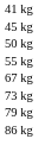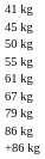 <table>
 <tr>
 <td>41 kg<br></td>
 <td></td>
 <td nowrap></td>
 <td nowrap></td>
 </tr>
 <tr>
 <td>45 kg<br></td>
 <td></td>
 <td></td>
 <td></td>
 </tr>
 <tr>
 <td>50 kg<br></td>
 <td></td>
 <td></td>
 <td></td>
 </tr>
 <tr>
 <td>55 kg<br></td>
 <td></td>
 <td></td>
 <td></td>
 </tr>
 <tr>
-<td>67 kg<br></td>
+<td>61 kg<br></td>
 <td></td>
 <td></td>
 <td></td>
 </tr>
 <tr>
-<td>73 kg<br></td>
+<td>67 kg<br></td>
 <td></td>
 <td></td>
 <td></td>
 </tr>
 <tr>
 <td>79 kg<br></td>
 <td></td>
 <td></td>
 <td></td>
 </tr>
 <tr>
 <td>86 kg<br></td>
 <td nowrap></td>
 <td></td>
 <td></td>
 </tr>
+<tr>
+<td>+86 kg<br></td>
+<td></td>
+<td></td>
+<td></td>
+</tr>
 </table>
